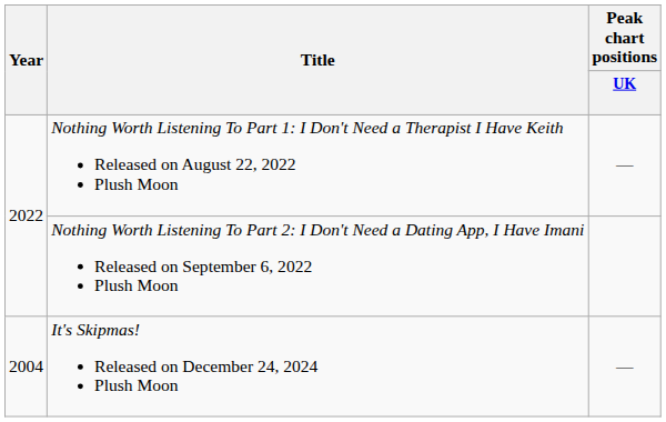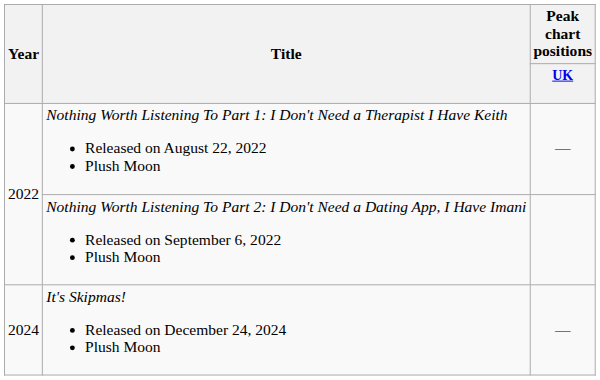 <table class="wikitable">
 <tr>
 <th rowspan="2">Year</th>
 <th rowspan="2">Title</th>
 <th colspan="1">Peak chart positions</th>
 </tr>
 <tr>
 <th style="width:3em;font-size:90%"><a href='#'>UK</a><br><br></th>
 </tr>
 <tr>
 <td rowspan="2">2022</td>
 <td><em>Nothing Worth Listening To Part 1: I Don't Need a Therapist I Have Keith</em><br><ul><li>Released on August 22, 2022</li><li>Plush Moon</li></ul></td>
 <td align="center">—</td>
 </tr>
 <tr>
 <td><em>Nothing Worth Listening To Part 2: I Don't Need a Dating App, I Have Imani</em><br><ul><li>Released on September 6, 2022</li><li>Plush Moon</li></ul></td>
 </tr>
 <tr>
-<td>2004</td>
+<td>2024</td>
 <td><em>It's Skipmas!</em><br><ul><li>Released on December 24, 2024</li><li>Plush Moon</li></ul></td>
 <td align="center">—</td>
 </tr>
 </table>
